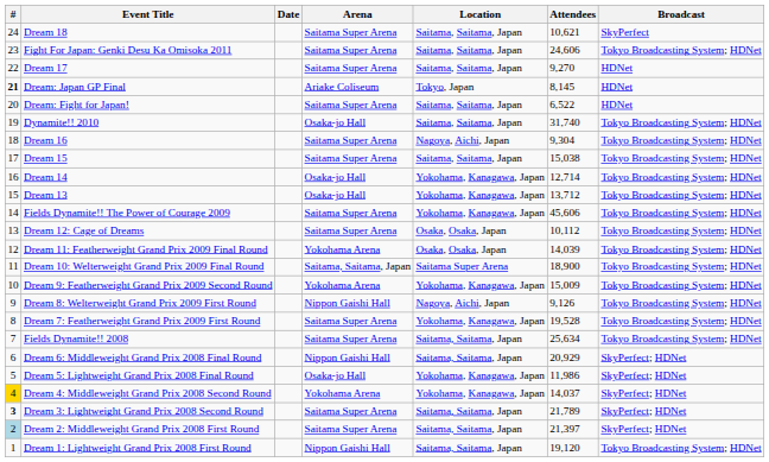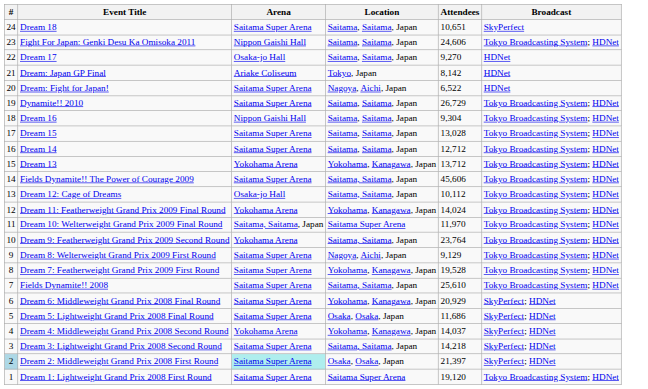 <table class="sortable wikitable succession-box" style="font-size:90%;">
 <tr>
 <th scope="col">#</th>
 <th scope="col">Event Title</th>
-<th scope="col">Date</th>
 <th scope="col">Arena</th>
 <th scope="col">Location</th>
 <th scope="col">Attendees</th>
 <th scope="col">Broadcast</th>
 </tr>
 <tr>
 <td align=center>24</td>
 <td><a href='#'>Dream 18</a></td>
-<td></td>
 <td><a href='#'>Saitama Super Arena</a></td>
 <td><a href='#'>Saitama</a>, <a href='#'>Saitama</a>, Japan</td>
-<td>10,621</td>
+<td>10,651</td>
 <td><a href='#'>SkyPerfect</a></td>
 </tr>
 <tr>
 <td align=center>23</td>
 <td><a href='#'>Fight For Japan: Genki Desu Ka Omisoka 2011</a></td>
-<td></td>
-<td><a href='#'>Saitama Super Arena</a></td>
+<td><a href='#'>Nippon Gaishi Hall</a></td>
 <td><a href='#'>Saitama</a>, <a href='#'>Saitama</a>, Japan</td>
 <td>24,606</td>
 <td><a href='#'>Tokyo Broadcasting System</a>; <a href='#'>HDNet</a></td>
 </tr>
 <tr>
 <td align=center>22</td>
 <td><a href='#'>Dream 17</a></td>
-<td></td>
-<td><a href='#'>Saitama Super Arena</a></td>
+<td><a href='#'>Osaka-jo Hall</a></td>
 <td><a href='#'>Saitama</a>, <a href='#'>Saitama</a>, Japan</td>
 <td>9,270</td>
 <td><a href='#'>HDNet</a></td>
 </tr>
 <tr>
-<td align=center><strong>21</strong></td>
+<td align=center>21</td>
 <td><a href='#'>Dream: Japan GP Final</a></td>
-<td></td>
 <td><a href='#'>Ariake Coliseum</a></td>
 <td><a href='#'>Tokyo</a>, Japan</td>
-<td>8,145</td>
+<td>8,142</td>
 <td><a href='#'>HDNet</a></td>
 </tr>
 <tr>
 <td align=center>20</td>
 <td><a href='#'>Dream: Fight for Japan!</a></td>
-<td></td>
 <td><a href='#'>Saitama Super Arena</a></td>
-<td><a href='#'>Saitama</a>, <a href='#'>Saitama</a>, Japan</td>
+<td><a href='#'>Nagoya</a>, <a href='#'>Aichi</a>, Japan</td>
 <td>6,522</td>
 <td><a href='#'>HDNet</a></td>
 </tr>
 <tr>
 <td align=center>19</td>
 <td><a href='#'>Dynamite!! 2010</a></td>
-<td></td>
-<td><a href='#'>Osaka-jo Hall</a></td>
+<td><a href='#'>Saitama Super Arena</a></td>
 <td><a href='#'>Saitama</a>, <a href='#'>Saitama</a>, Japan</td>
-<td>31,740</td>
+<td>26,729</td>
 <td><a href='#'>Tokyo Broadcasting System</a>; <a href='#'>HDNet</a></td>
 </tr>
 <tr>
 <td align=center>18</td>
 <td><a href='#'>Dream 16</a></td>
-<td></td>
-<td><a href='#'>Saitama Super Arena</a></td>
-<td><a href='#'>Nagoya</a>, <a href='#'>Aichi</a>, Japan</td>
+<td><a href='#'>Nippon Gaishi Hall</a></td>
+<td><a href='#'>Saitama</a>, <a href='#'>Saitama</a>, Japan</td>
 <td>9,304</td>
 <td><a href='#'>Tokyo Broadcasting System</a>; <a href='#'>HDNet</a></td>
 </tr>
 <tr>
 <td align=center>17</td>
 <td><a href='#'>Dream 15</a></td>
-<td></td>
 <td><a href='#'>Saitama Super Arena</a></td>
 <td><a href='#'>Saitama</a>, <a href='#'>Saitama</a>, Japan</td>
-<td>15,038</td>
+<td>13,028</td>
 <td><a href='#'>Tokyo Broadcasting System</a>; <a href='#'>HDNet</a></td>
 </tr>
 <tr>
 <td align=center>16</td>
 <td><a href='#'>Dream 14</a></td>
-<td></td>
-<td><a href='#'>Osaka-jo Hall</a></td>
-<td><a href='#'>Yokohama</a>, <a href='#'>Kanagawa</a>, Japan</td>
-<td>12,714</td>
+<td><a href='#'>Saitama Super Arena</a></td>
+<td><a href='#'>Saitama</a>, <a href='#'>Saitama</a>, Japan</td>
+<td>12,712</td>
 <td><a href='#'>Tokyo Broadcasting System</a>; <a href='#'>HDNet</a></td>
 </tr>
 <tr>
 <td align=center>15</td>
 <td><a href='#'>Dream 13</a></td>
-<td></td>
-<td><a href='#'>Osaka-jo Hall</a></td>
+<td><a href='#'>Yokohama Arena</a></td>
 <td><a href='#'>Yokohama</a>, <a href='#'>Kanagawa</a>, Japan</td>
 <td>13,712</td>
 <td><a href='#'>Tokyo Broadcasting System</a>; <a href='#'>HDNet</a></td>
 </tr>
 <tr>
 <td align=center>14</td>
 <td><a href='#'>Fields Dynamite!! The Power of Courage 2009</a></td>
-<td></td>
 <td><a href='#'>Saitama Super Arena</a></td>
-<td><a href='#'>Yokohama</a>, <a href='#'>Kanagawa</a>, Japan</td>
+<td><a href='#'>Saitama, Saitama</a>, Japan</td>
 <td>45,606</td>
 <td><a href='#'>Tokyo Broadcasting System</a>; <a href='#'>HDNet</a></td>
 </tr>
 <tr>
 <td align=center>13</td>
 <td><a href='#'>Dream 12: Cage of Dreams</a></td>
-<td></td>
-<td><a href='#'>Saitama Super Arena</a></td>
-<td><a href='#'>Osaka</a>, <a href='#'>Osaka</a>, Japan</td>
+<td><a href='#'>Osaka-jo Hall</a></td>
+<td><a href='#'>Saitama, Saitama</a>, Japan</td>
 <td>10,112</td>
 <td><a href='#'>Tokyo Broadcasting System</a>; <a href='#'>HDNet</a></td>
 </tr>
 <tr>
 <td align=center>12</td>
 <td><a href='#'>Dream 11: Featherweight Grand Prix 2009 Final Round</a></td>
-<td></td>
 <td><a href='#'>Yokohama Arena</a></td>
-<td><a href='#'>Osaka</a>, <a href='#'>Osaka</a>, Japan</td>
-<td>14,039</td>
+<td><a href='#'>Yokohama</a>, <a href='#'>Kanagawa</a>, Japan</td>
+<td>14,024</td>
 <td><a href='#'>Tokyo Broadcasting System</a>; <a href='#'>HDNet</a></td>
 </tr>
 <tr>
 <td align=center>11</td>
 <td><a href='#'>Dream 10: Welterweight Grand Prix 2009 Final Round</a></td>
-<td></td>
 <td><a href='#'>Saitama, Saitama</a>, Japan</td>
 <td><a href='#'>Saitama Super Arena</a></td>
-<td>18,900</td>
+<td>11,970</td>
 <td><a href='#'>Tokyo Broadcasting System</a>; <a href='#'>HDNet</a></td>
 </tr>
 <tr>
 <td align=center>10</td>
 <td><a href='#'>Dream 9: Featherweight Grand Prix 2009 Second Round</a></td>
-<td></td>
 <td><a href='#'>Yokohama Arena</a></td>
-<td><a href='#'>Yokohama</a>, <a href='#'>Kanagawa</a>, Japan</td>
-<td>15,009</td>
+<td><a href='#'>Saitama, Saitama</a>, Japan</td>
+<td>23,764</td>
 <td><a href='#'>Tokyo Broadcasting System</a>; <a href='#'>HDNet</a></td>
 </tr>
 <tr>
 <td align=center>9</td>
 <td><a href='#'>Dream 8: Welterweight Grand Prix 2009 First Round</a></td>
-<td></td>
-<td><a href='#'>Nippon Gaishi Hall</a></td>
+<td><a href='#'>Saitama Super Arena</a></td>
 <td><a href='#'>Nagoya</a>, <a href='#'>Aichi</a>, Japan</td>
-<td>9,126</td>
+<td>9,129</td>
 <td><a href='#'>Tokyo Broadcasting System</a>; <a href='#'>HDNet</a></td>
 </tr>
 <tr>
 <td align=center>8</td>
 <td><a href='#'>Dream 7: Featherweight Grand Prix 2009 First Round</a></td>
-<td></td>
 <td><a href='#'>Saitama Super Arena</a></td>
 <td><a href='#'>Yokohama</a>, <a href='#'>Kanagawa</a>, Japan</td>
 <td>19,528</td>
 <td><a href='#'>Tokyo Broadcasting System</a>; <a href='#'>HDNet</a></td>
 </tr>
 <tr>
 <td align=center>7</td>
 <td><a href='#'>Fields Dynamite!! 2008</a></td>
-<td></td>
 <td><a href='#'>Saitama Super Arena</a></td>
 <td><a href='#'>Saitama, Saitama</a>, Japan</td>
-<td>25,634</td>
+<td>25,610</td>
 <td><a href='#'>Tokyo Broadcasting System</a>; <a href='#'>HDNet</a></td>
 </tr>
 <tr>
 <td align=center>6</td>
 <td><a href='#'>Dream 6: Middleweight Grand Prix 2008 Final Round</a></td>
-<td></td>
-<td><a href='#'>Nippon Gaishi Hall</a></td>
-<td><a href='#'>Saitama, Saitama</a>, Japan</td>
+<td><a href='#'>Saitama Super Arena</a></td>
+<td><a href='#'>Yokohama</a>, <a href='#'>Kanagawa</a>, Japan</td>
 <td>20,929</td>
 <td><a href='#'>SkyPerfect</a>; <a href='#'>HDNet</a></td>
 </tr>
 <tr>
 <td align=center>5</td>
 <td><a href='#'>Dream 5: Lightweight Grand Prix 2008 Final Round</a></td>
-<td></td>
-<td><a href='#'>Osaka-jo Hall</a></td>
-<td><a href='#'>Yokohama</a>, <a href='#'>Kanagawa</a>, Japan</td>
-<td>11,986</td>
+<td><a href='#'>Saitama Super Arena</a></td>
+<td><a href='#'>Osaka</a>, <a href='#'>Osaka</a>, Japan</td>
+<td>11,686</td>
 <td><a href='#'>SkyPerfect</a>; <a href='#'>HDNet</a></td>
 </tr>
 <tr>
-<td align=center style="background: gold;">4</td>
+<td align=center>4</td>
 <td><a href='#'>Dream 4: Middleweight Grand Prix 2008 Second Round</a></td>
-<td></td>
 <td><a href='#'>Yokohama Arena</a></td>
 <td><a href='#'>Yokohama</a>, <a href='#'>Kanagawa</a>, Japan</td>
 <td>14,037</td>
 <td><a href='#'>SkyPerfect</a>; <a href='#'>HDNet</a></td>
 </tr>
 <tr>
-<td align=center><strong>3</strong></td>
+<td align=center>3</td>
 <td><a href='#'>Dream 3: Lightweight Grand Prix 2008 Second Round</a></td>
-<td></td>
 <td><a href='#'>Saitama Super Arena</a></td>
 <td><a href='#'>Saitama, Saitama</a>, Japan</td>
-<td>21,789</td>
+<td>14,218</td>
 <td><a href='#'>SkyPerfect</a>; <a href='#'>HDNet</a></td>
 </tr>
 <tr>
 <td align=center style="background: lightblue;">2</td>
 <td><a href='#'>Dream 2: Middleweight Grand Prix 2008 First Round</a></td>
-<td></td>
-<td><a href='#'>Saitama Super Arena</a></td>
-<td><a href='#'>Saitama, Saitama</a>, Japan</td>
+<td style="background: paleturquoise;"><a href='#'>Saitama Super Arena</a></td>
+<td><a href='#'>Osaka</a>, <a href='#'>Osaka</a>, Japan</td>
 <td>21,397</td>
 <td><a href='#'>SkyPerfect</a>; <a href='#'>HDNet</a></td>
 </tr>
 <tr>
 <td align=center>1</td>
 <td><a href='#'>Dream 1: Lightweight Grand Prix 2008 First Round</a></td>
-<td></td>
-<td><a href='#'>Nippon Gaishi Hall</a></td>
-<td><a href='#'>Saitama, Saitama</a>, Japan</td>
+<td><a href='#'>Saitama Super Arena</a></td>
+<td><a href='#'>Saitama Super Arena</a></td>
 <td>19,120</td>
 <td><a href='#'>Tokyo Broadcasting System</a>; <a href='#'>HDNet</a></td>
 </tr>
 </table>
